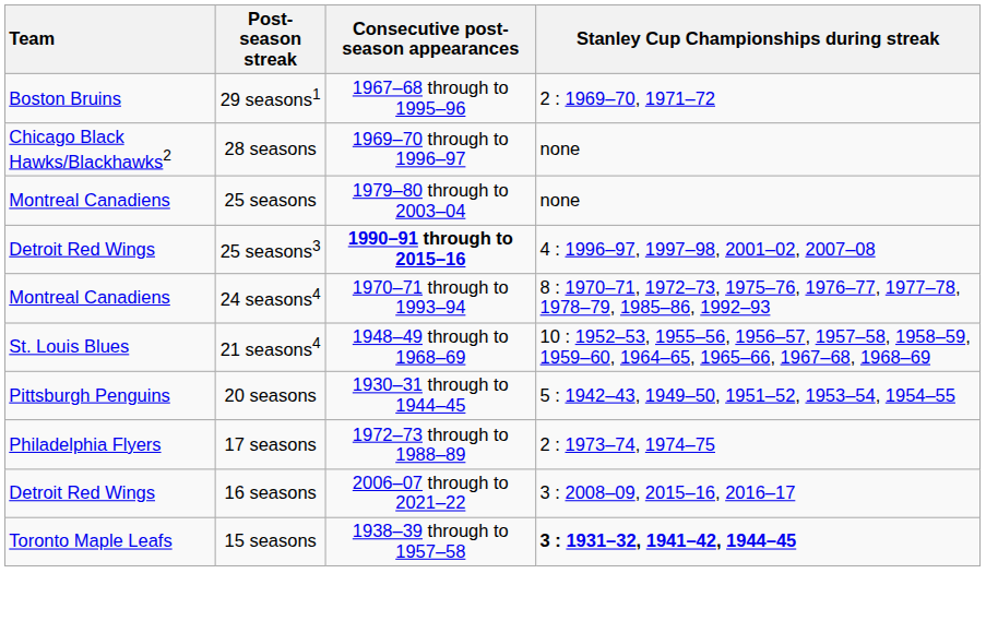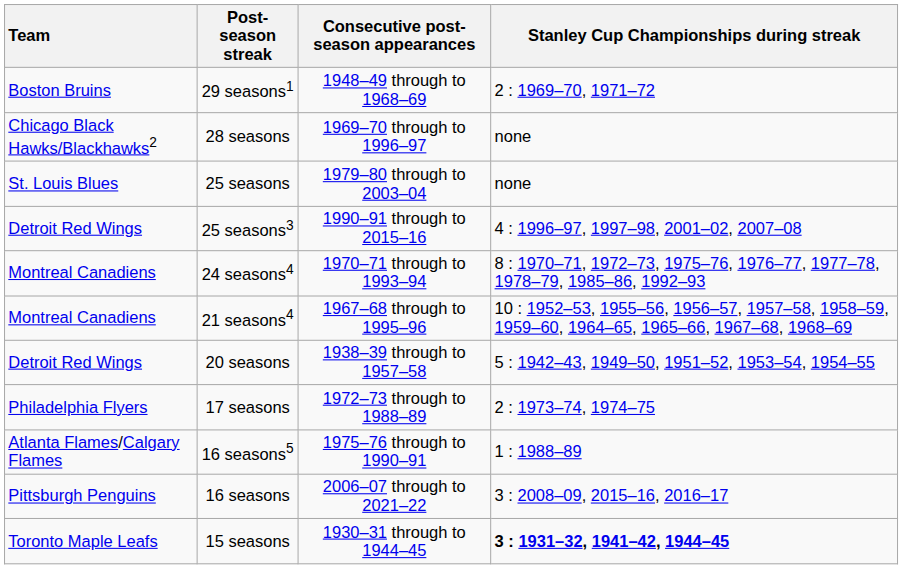 <table class="wikitable sortable" style="text-align:center">
 <tr>
 <th style="text-align:left" width="180pt">Team</th>
 <th width="90pt">Post-season streak</th>
 <th width="180pt">Consecutive post-season appearances</th>
 <th class="unsortable">Stanley Cup Championships during streak</th>
 </tr>
 <tr>
 <td align="left"><a href='#'>Boston Bruins</a></td>
 <td>29 seasons<sup>1</sup></td>
-<td><a href='#'>1967–68</a> through to <a href='#'>1995–96</a></td>
+<td><a href='#'>1948–49</a> through to <a href='#'>1968–69</a></td>
 <td align="left">2 : <a href='#'>1969–70</a>, <a href='#'>1971–72</a></td>
 </tr>
 <tr>
 <td align="left"><a href='#'>Chicago Black Hawks/Blackhawks</a><sup>2</sup></td>
 <td>28 seasons</td>
 <td><a href='#'>1969–70</a> through to <a href='#'>1996–97</a></td>
 <td align="left">none</td>
 </tr>
 <tr>
-<td align="left"><a href='#'>Montreal Canadiens</a></td>
+<td align="left"><a href='#'>St. Louis Blues</a></td>
 <td>25 seasons</td>
 <td><a href='#'>1979–80</a> through to <a href='#'>2003–04</a></td>
 <td align="left">none</td>
 </tr>
 <tr>
 <td align="left"><a href='#'>Detroit Red Wings</a></td>
 <td>25 seasons<sup>3</sup></td>
-<td><strong><a href='#'>1990–91</a> through to <a href='#'>2015–16</a></strong></td>
+<td><a href='#'>1990–91</a> through to <a href='#'>2015–16</a></td>
 <td align="left">4 : <a href='#'>1996–97</a>, <a href='#'>1997–98</a>, <a href='#'>2001–02</a>, <a href='#'>2007–08</a></td>
 </tr>
 <tr>
 <td align="left"><a href='#'>Montreal Canadiens</a></td>
 <td>24 seasons<sup>4</sup></td>
 <td><a href='#'>1970–71</a> through to <a href='#'>1993–94</a></td>
 <td align="left">8 : <a href='#'>1970–71</a>, <a href='#'>1972–73</a>, <a href='#'>1975–76</a>, <a href='#'>1976–77</a>, <a href='#'>1977–78</a>, <a href='#'>1978–79</a>, <a href='#'>1985–86</a>, <a href='#'>1992–93</a></td>
 </tr>
 <tr>
-<td align="left"><a href='#'>St. Louis Blues</a></td>
+<td align="left"><a href='#'>Montreal Canadiens</a></td>
 <td>21 seasons<sup>4</sup></td>
-<td><a href='#'>1948–49</a> through to <a href='#'>1968–69</a></td>
+<td><a href='#'>1967–68</a> through to <a href='#'>1995–96</a></td>
 <td align="left">10 : <a href='#'>1952–53</a>, <a href='#'>1955–56</a>, <a href='#'>1956–57</a>, <a href='#'>1957–58</a>, <a href='#'>1958–59</a>, <a href='#'>1959–60</a>, <a href='#'>1964–65</a>, <a href='#'>1965–66</a>, <a href='#'>1967–68</a>, <a href='#'>1968–69</a></td>
 </tr>
 <tr>
-<td align="left"><a href='#'>Pittsburgh Penguins</a></td>
+<td align="left"><a href='#'>Detroit Red Wings</a></td>
 <td>20 seasons</td>
-<td><a href='#'>1930–31</a> through to <a href='#'>1944–45</a></td>
+<td><a href='#'>1938–39</a> through to <a href='#'>1957–58</a></td>
 <td align="left">5 : <a href='#'>1942–43</a>, <a href='#'>1949–50</a>, <a href='#'>1951–52</a>, <a href='#'>1953–54</a>, <a href='#'>1954–55</a></td>
 </tr>
 <tr>
 <td align="left"><a href='#'>Philadelphia Flyers</a></td>
 <td>17 seasons</td>
 <td><a href='#'>1972–73</a> through to <a href='#'>1988–89</a></td>
 <td align="left">2 : <a href='#'>1973–74</a>, <a href='#'>1974–75</a></td>
 </tr>
 <tr>
-<td align="left"><a href='#'>Detroit Red Wings</a></td>
+<td align="left"><a href='#'>Atlanta Flames</a>/<a href='#'>Calgary Flames</a></td>
+<td>16 seasons<sup>5</sup></td>
+<td><a href='#'>1975–76</a> through to <a href='#'>1990–91</a></td>
+<td align="left">1 : <a href='#'>1988–89</a></td>
+</tr>
+<tr>
+<td align="left"><a href='#'>Pittsburgh Penguins</a></td>
 <td>16 seasons</td>
 <td><a href='#'>2006–07</a> through to <a href='#'>2021–22</a></td>
 <td align="left">3 : <a href='#'>2008–09</a>, <a href='#'>2015–16</a>, <a href='#'>2016–17</a></td>
 </tr>
 <tr>
 <td align="left"><a href='#'>Toronto Maple Leafs</a></td>
 <td>15 seasons</td>
-<td><a href='#'>1938–39</a> through to <a href='#'>1957–58</a></td>
+<td><a href='#'>1930–31</a> through to <a href='#'>1944–45</a></td>
 <td align="left"><strong>3 : <a href='#'>1931–32</a>, <a href='#'>1941–42</a>, <a href='#'>1944–45</a></strong></td>
 </tr>
 </table>
